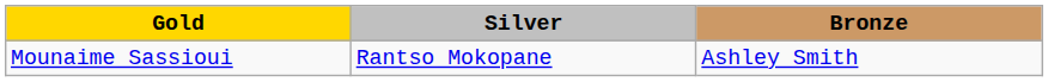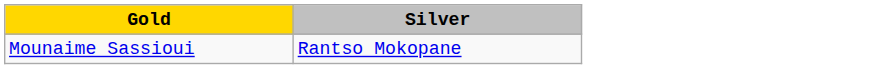 <table class="wikitable" style="text-align:left">
 <tr align="center">
 <td width=200 bgcolor=gold><strong>Gold</strong></td>
 <td width=200 bgcolor=silver><strong>Silver</strong></td>
-<td width=200 bgcolor=CC9966><strong>Bronze</strong></td>
 </tr>
 <tr>
 <td><a href='#'>Mounaime Sassioui</a><br></td>
 <td><a href='#'>Rantso Mokopane</a><br></td>
-<td><a href='#'>Ashley Smith</a><br></td>
 </tr>
 </table>
